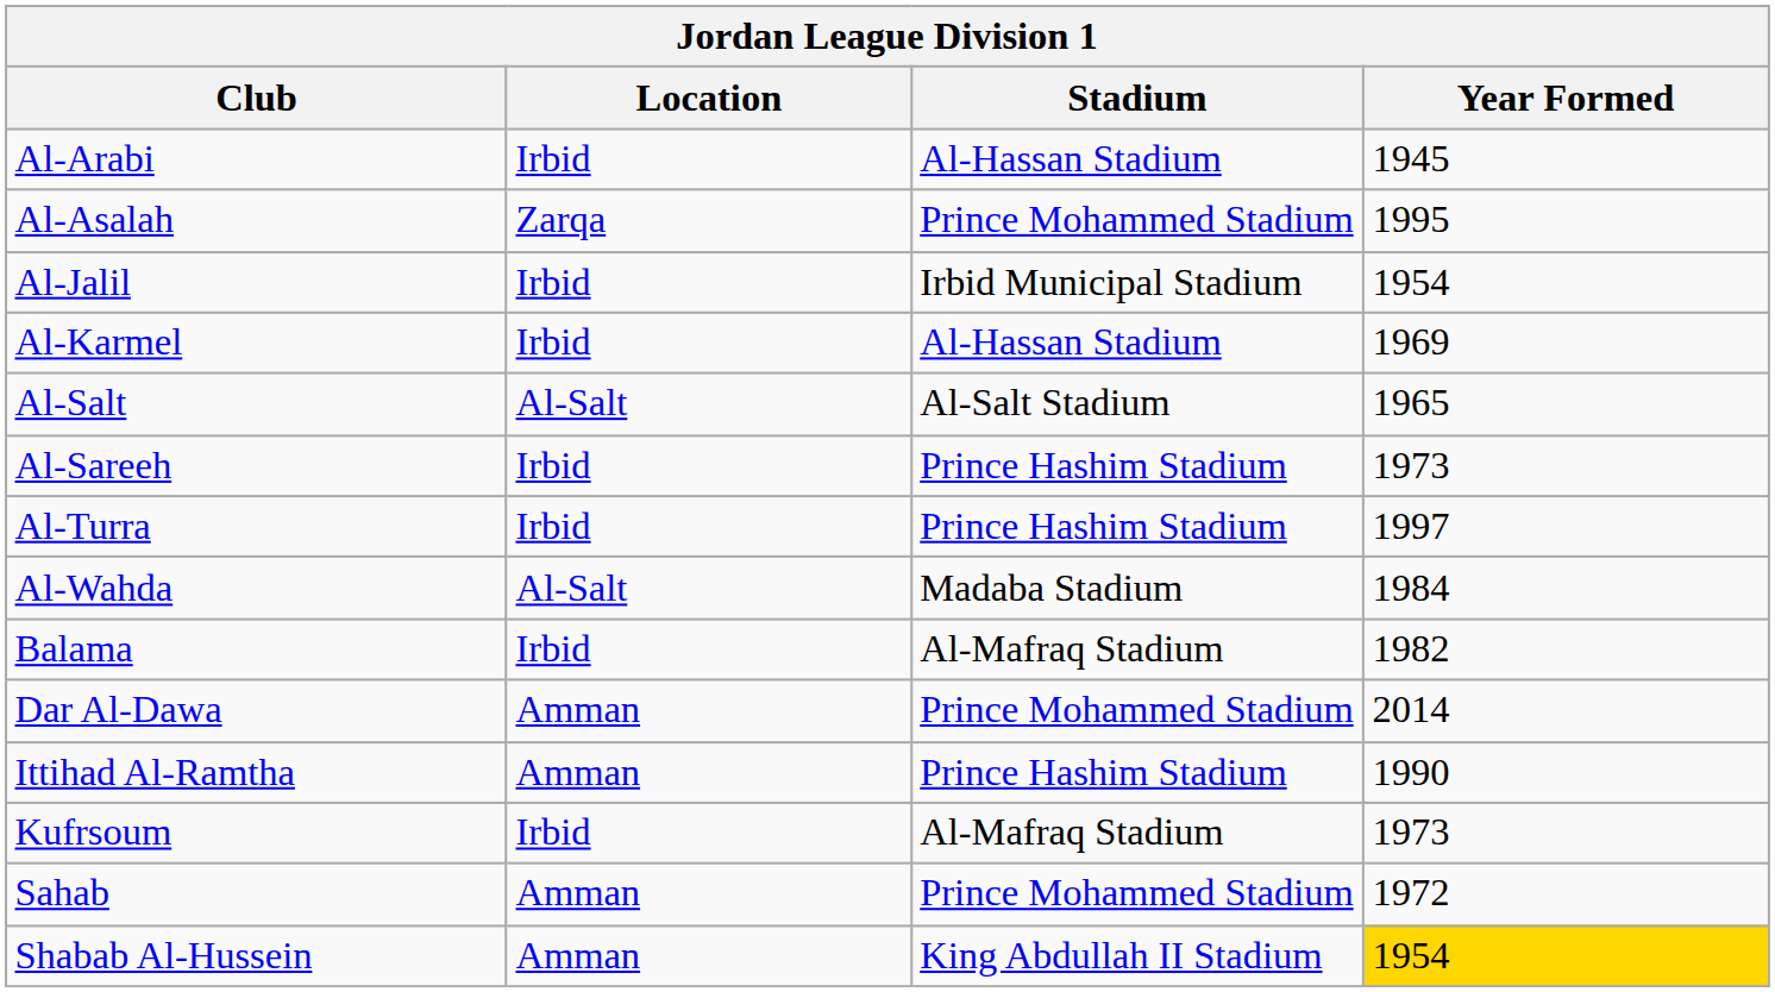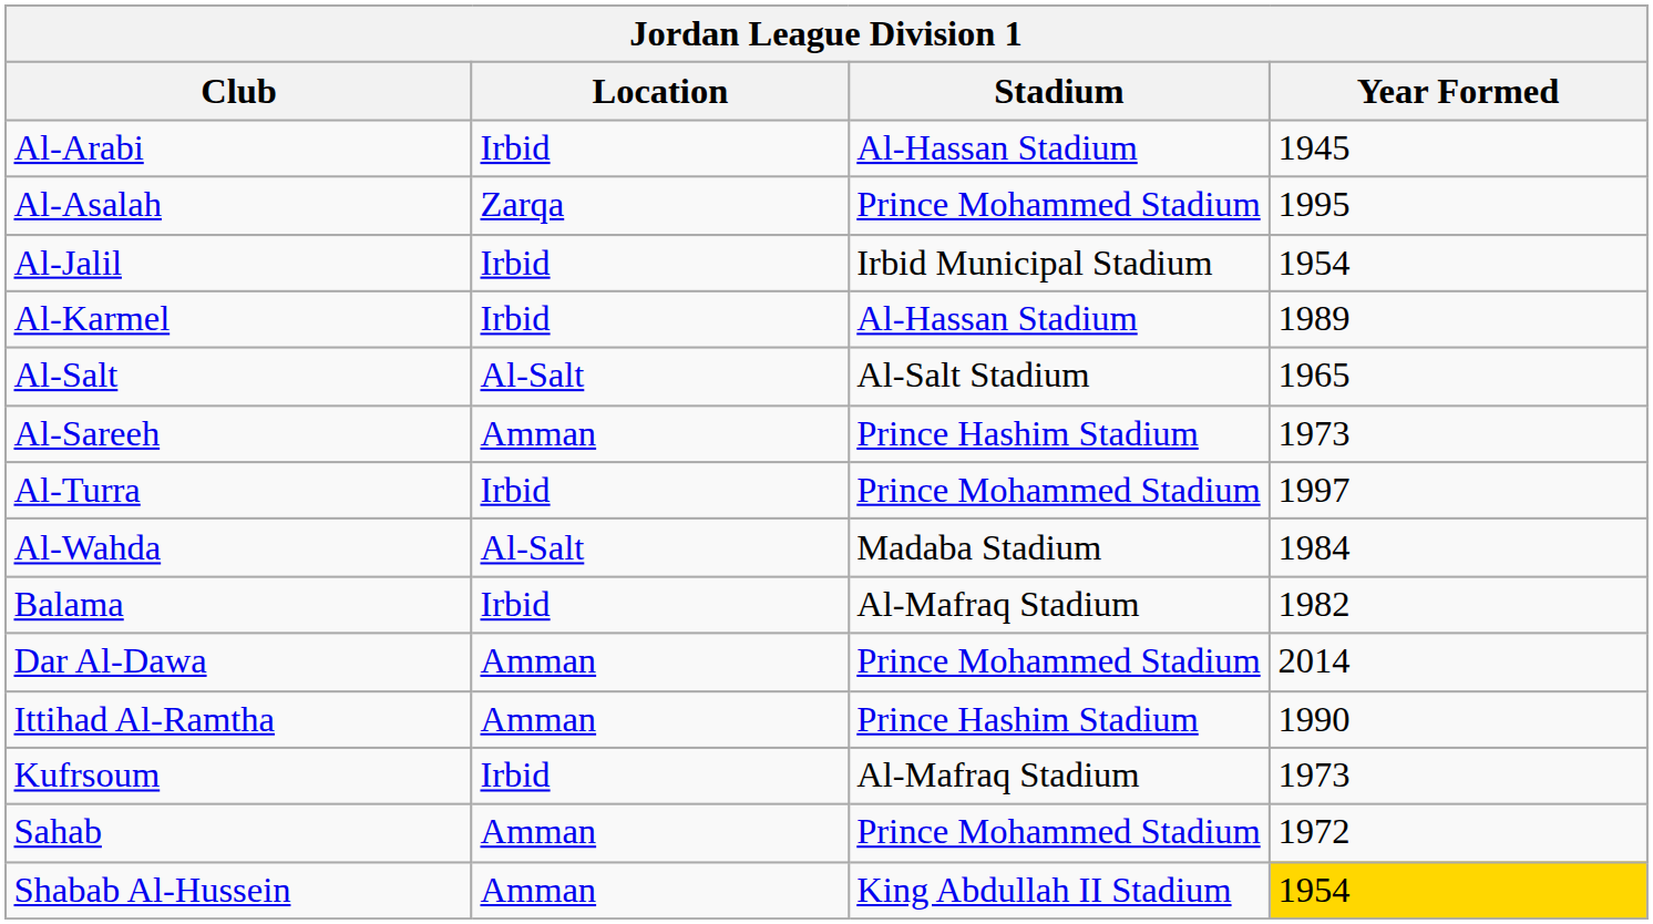 <table class="wikitable">
 <tr>
 <th colspan="4">Jordan League Division 1</th>
 </tr>
 <tr>
 <th style="width:200px;">Club</th>
 <th style="width:160px;">Location</th>
 <th style="width:180px;">Stadium</th>
 <th style="width:160px;">Year Formed</th>
 </tr>
 <tr style="vertical-align:top;">
 <td><a href='#'>Al-Arabi</a></td>
 <td><a href='#'>Irbid</a></td>
 <td><a href='#'>Al-Hassan Stadium</a></td>
 <td>1945</td>
 </tr>
 <tr style="vertical-align:top;">
 <td><a href='#'>Al-Asalah</a></td>
 <td><a href='#'>Zarqa</a></td>
 <td><a href='#'>Prince Mohammed Stadium</a></td>
 <td>1995</td>
 </tr>
 <tr style="vertical-align:top;">
 <td><a href='#'>Al-Jalil</a></td>
 <td><a href='#'>Irbid</a></td>
 <td>Irbid Municipal Stadium</td>
 <td>1954</td>
 </tr>
 <tr style="vertical-align:top;">
 <td><a href='#'>Al-Karmel</a></td>
 <td><a href='#'>Irbid</a></td>
 <td><a href='#'>Al-Hassan Stadium</a></td>
-<td>1969</td>
+<td>1989</td>
 </tr>
 <tr style="vertical-align:top;">
 <td><a href='#'>Al-Salt</a></td>
 <td><a href='#'>Al-Salt</a></td>
 <td>Al-Salt Stadium</td>
 <td>1965</td>
 </tr>
 <tr style="vertical-align:top;">
 <td><a href='#'>Al-Sareeh</a></td>
-<td><a href='#'>Irbid</a></td>
+<td><a href='#'>Amman</a></td>
 <td><a href='#'>Prince Hashim Stadium</a></td>
 <td>1973</td>
 </tr>
 <tr style="vertical-align:top;">
 <td><a href='#'>Al-Turra</a></td>
 <td><a href='#'>Irbid</a></td>
-<td><a href='#'>Prince Hashim Stadium</a></td>
+<td><a href='#'>Prince Mohammed Stadium</a></td>
 <td>1997</td>
 </tr>
 <tr style="vertical-align:top;">
 <td><a href='#'>Al-Wahda</a></td>
 <td><a href='#'>Al-Salt</a></td>
 <td>Madaba Stadium</td>
 <td>1984</td>
 </tr>
 <tr style="vertical-align:top;">
 <td><a href='#'>Balama</a></td>
 <td><a href='#'>Irbid</a></td>
 <td>Al-Mafraq Stadium</td>
 <td>1982</td>
 </tr>
 <tr style="vertical-align:top;">
 <td><a href='#'>Dar Al-Dawa</a></td>
 <td><a href='#'>Amman</a></td>
 <td><a href='#'>Prince Mohammed Stadium</a></td>
 <td>2014</td>
 </tr>
 <tr style="vertical-align:top;">
 <td><a href='#'>Ittihad Al-Ramtha</a></td>
 <td><a href='#'>Amman</a></td>
 <td><a href='#'>Prince Hashim Stadium</a></td>
 <td>1990</td>
 </tr>
 <tr style="vertical-align:top;">
 <td><a href='#'>Kufrsoum</a></td>
 <td><a href='#'>Irbid</a></td>
 <td>Al-Mafraq Stadium</td>
 <td>1973</td>
 </tr>
 <tr style="vertical-align:top;">
 <td><a href='#'>Sahab</a></td>
 <td><a href='#'>Amman</a></td>
 <td><a href='#'>Prince Mohammed Stadium</a></td>
 <td>1972</td>
 </tr>
 <tr style="vertical-align:top;">
 <td><a href='#'>Shabab Al-Hussein</a></td>
 <td><a href='#'>Amman</a></td>
 <td><a href='#'>King Abdullah II Stadium</a></td>
 <td style="background: gold;">1954</td>
 </tr>
 </table>
